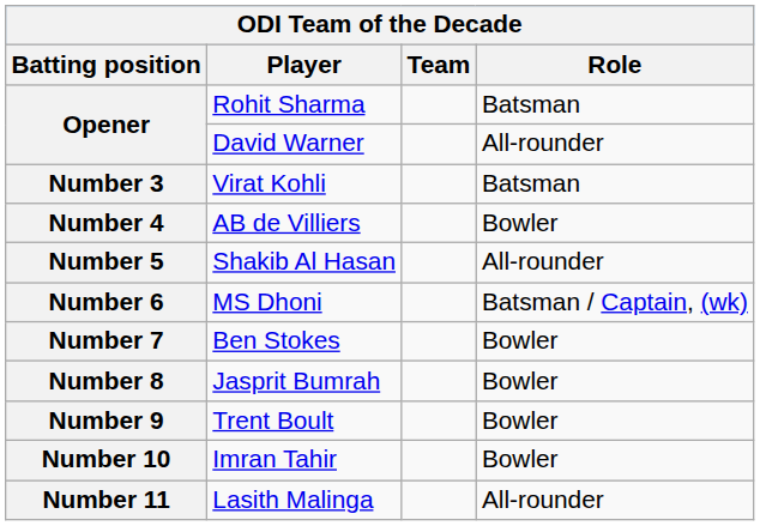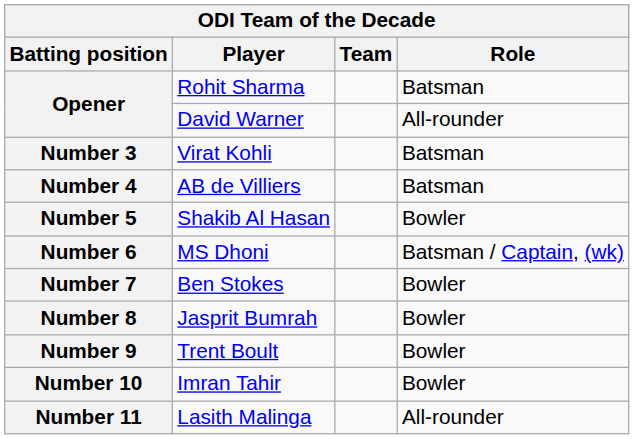 <table class="wikitable plainrowheaders">
 <tr style="background:#9cf;">
 <th colspan="4">ODI Team of the Decade</th>
 </tr>
 <tr>
 <th>Batting position</th>
 <th>Player</th>
 <th>Team</th>
 <th>Role</th>
 </tr>
 <tr>
 <th scope=row style=text-align:center; rowspan=2>Opener</th>
 <td><a href='#'>Rohit Sharma</a></td>
 <td></td>
 <td>Batsman</td>
 </tr>
 <tr>
 <td><a href='#'>David Warner</a></td>
 <td></td>
 <td>All-rounder</td>
 </tr>
 <tr>
 <th scope=row style=text-align:center;>Number 3</th>
 <td><a href='#'>Virat Kohli</a></td>
 <td></td>
 <td>Batsman</td>
 </tr>
 <tr>
 <th scope=row style=text-align:center;>Number 4</th>
 <td><a href='#'>AB de Villiers</a></td>
 <td></td>
-<td>Bowler</td>
+<td>Batsman</td>
 </tr>
 <tr>
 <th scope=row style=text-align:center;>Number 5</th>
 <td><a href='#'>Shakib Al Hasan</a></td>
 <td></td>
-<td>All-rounder</td>
+<td>Bowler</td>
 </tr>
 <tr>
 <th scope=row style=text-align:center;>Number 6</th>
 <td><a href='#'>MS Dhoni</a></td>
 <td></td>
 <td>Batsman / <a href='#'>Captain</a>, <a href='#'>(wk)</a></td>
 </tr>
 <tr>
 <th scope=row style=text-align:center;>Number 7</th>
 <td><a href='#'>Ben Stokes</a></td>
 <td></td>
 <td>Bowler</td>
 </tr>
 <tr>
 <th scope=row style=text-align:center;>Number 8</th>
 <td><a href='#'>Jasprit Bumrah</a></td>
 <td></td>
 <td>Bowler</td>
 </tr>
 <tr>
 <th scope=row style=text-align:center;>Number 9</th>
 <td><a href='#'>Trent Boult</a></td>
 <td></td>
 <td>Bowler</td>
 </tr>
 <tr>
 <th scope=row style=text-align:center;>Number 10</th>
 <td><a href='#'>Imran Tahir</a></td>
 <td></td>
 <td>Bowler</td>
 </tr>
 <tr>
 <th scope=row style=text-align:center;>Number 11</th>
 <td><a href='#'>Lasith Malinga</a></td>
 <td></td>
 <td>All-rounder</td>
 </tr>
 </table>
